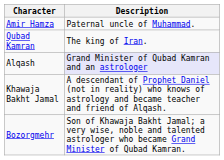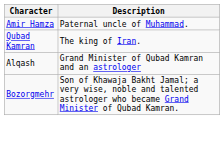 <table class="wikitable floatright" style="width: 40%; height: 14em;">
 <tr>
 <th>Character</th>
 <th>Description</th>
 </tr>
 <tr>
 <td><a href='#'>Amir Hamza</a></td>
 <td>Paternal uncle of <a href='#'>Muhammad</a>.</td>
 </tr>
 <tr>
 <td><a href='#'>Qubad Kamran</a></td>
 <td>The king of <a href='#'>Iran</a>.</td>
 </tr>
 <tr>
 <td>Alqash</td>
-<td style="background: lavender;">Grand Minister of Qubad Kamran and an <a href='#'>astrologer</a></td>
-</tr>
-<tr>
-<td>Khawaja Bakht Jamal</td>
-<td>A descendant of <a href='#'>Prophet Daniel</a> (not in reality) who knows of astrology and became teacher and friend of Alqash.</td>
+<td>Grand Minister of Qubad Kamran and an <a href='#'>astrologer</a></td>
 </tr>
 <tr>
 <td><a href='#'>Bozorgmehr</a></td>
 <td>Son of Khawaja Bakht Jamal; a very wise, noble and talented astrologer who became <a href='#'>Grand Minister</a> of Qubad Kamran.</td>
 </tr>
 </table>
